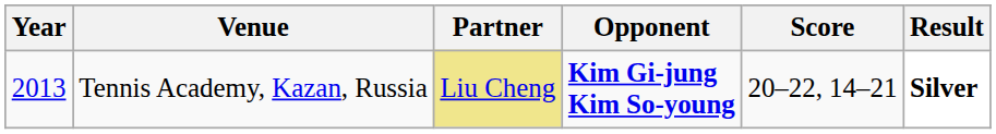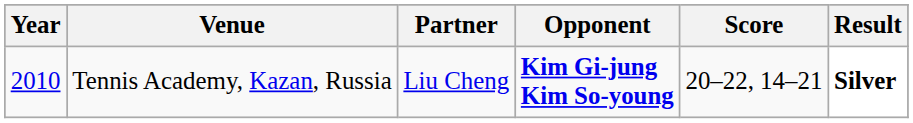 <table class="sortable wikitable" style="font-size: 90%;">
 <tr>
 <th>Year</th>
 <th>Venue</th>
 <th>Partner</th>
 <th>Opponent</th>
 <th>Score</th>
 <th>Result</th>
 </tr>
 <tr>
-<td align="center"><a href='#'>2013</a></td>
+<td align="center"><a href='#'>2010</a></td>
 <td align="left">Tennis Academy, <a href='#'>Kazan</a>, Russia</td>
-<td align="left" style="background: khaki;"> <a href='#'>Liu Cheng</a></td>
+<td align="left"> <a href='#'>Liu Cheng</a></td>
 <td align="left"><strong> <a href='#'>Kim Gi-jung</a><br> <a href='#'>Kim So-young</a></strong></td>
 <td align="left">20–22, 14–21</td>
 <td style="text-align:left; background:white"> <strong>Silver</strong></td>
 </tr>
 </table>
